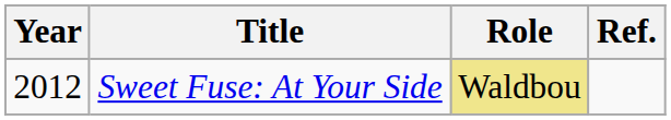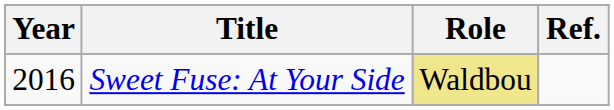 <table class="wikitable">
 <tr>
 <th>Year</th>
 <th>Title</th>
 <th>Role</th>
 <th>Ref.</th>
 </tr>
 <tr>
-<td>2012</td>
+<td>2016</td>
 <td><em><a href='#'>Sweet Fuse: At Your Side</a></em></td>
 <td style="background: khaki;">Waldbou</td>
 <td></td>
 </tr>
 </table>
